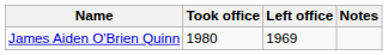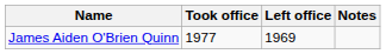 <table class="wikitable">
 <tr>
 <th>Name</th>
 <th>Took office</th>
 <th>Left office</th>
 <th>Notes</th>
 </tr>
 <tr>
 <td><a href='#'>James Aiden O'Brien Quinn</a></td>
-<td>1980</td>
+<td>1977</td>
 <td>1969</td>
 <td></td>
 </tr>
 </table>
